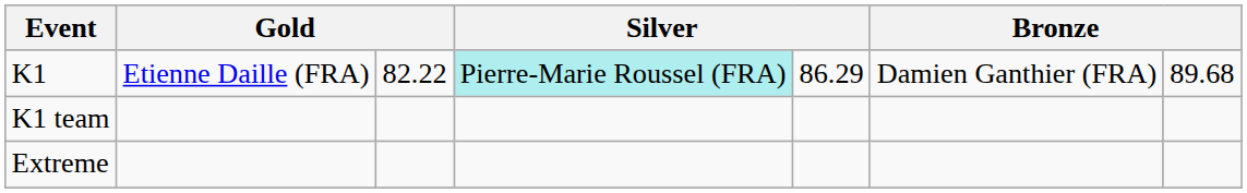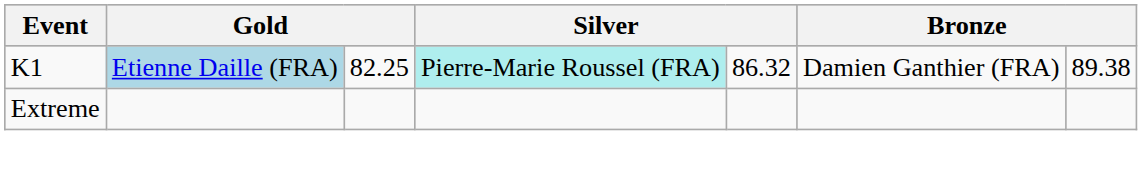 <table class="wikitable">
 <tr>
 <th colspan="1">Event</th>
 <th colspan="2">Gold</th>
 <th colspan="2">Silver</th>
 <th colspan="2">Bronze</th>
 </tr>
 <tr>
 <td>K1</td>
-<td><a href='#'>Etienne Daille</a> (FRA)</td>
-<td>82.22</td>
+<td style="background: lightblue;"><a href='#'>Etienne Daille</a> (FRA)</td>
+<td>82.25</td>
 <td style="background: paleturquoise;">Pierre-Marie Roussel (FRA)</td>
-<td>86.29</td>
+<td>86.32</td>
 <td>Damien Ganthier (FRA)</td>
-<td>89.68</td>
-</tr>
-<tr>
-<td>K1 team</td>
-<td></td>
-<td></td>
-<td></td>
-<td></td>
-<td></td>
-<td></td>
+<td>89.38</td>
 </tr>
 <tr>
 <td>Extreme</td>
 <td></td>
 <td></td>
 <td></td>
 <td></td>
 <td></td>
 <td></td>
 </tr>
 </table>
